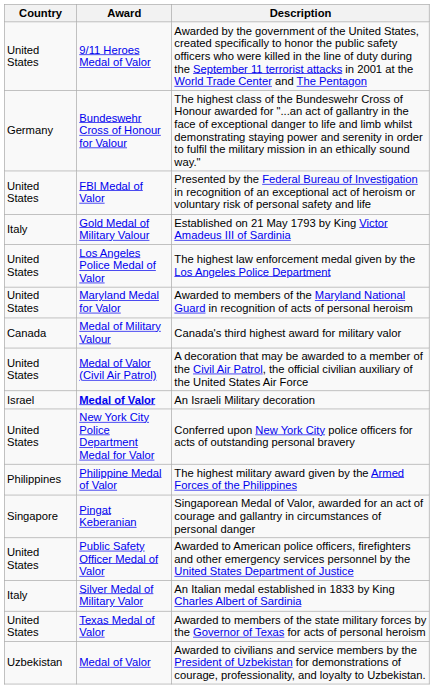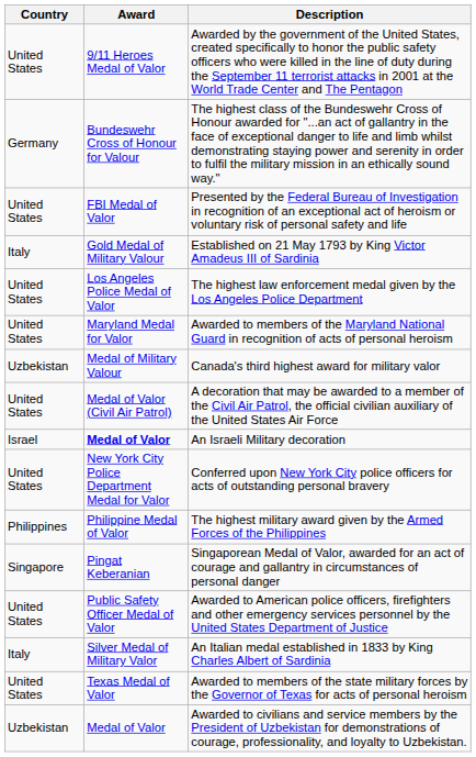 <table class="wikitable sortable">
 <tr>
 <th style="width:6em;">Country</th>
 <th>Award</th>
 <th>Description</th>
 </tr>
 <tr>
 <td>United States</td>
 <td><a href='#'>9/11 Heroes Medal of Valor</a></td>
 <td>Awarded by the government of the United States, created specifically to honor the public safety officers who were killed in the line of duty during the <a href='#'>September 11 terrorist attacks</a> in 2001 at the <a href='#'>World Trade Center</a> and <a href='#'>The Pentagon</a></td>
 </tr>
 <tr>
 <td>Germany</td>
 <td><a href='#'>Bundeswehr Cross of Honour for Valour</a></td>
 <td>The highest class of the Bundeswehr Cross of Honour awarded for "...an act of gallantry in the face of exceptional danger to life and limb whilst demonstrating staying power and serenity in order to fulfil the military mission in an ethically sound way."</td>
 </tr>
 <tr>
 <td>United States</td>
 <td><a href='#'>FBI Medal of Valor</a></td>
 <td>Presented by the <a href='#'>Federal Bureau of Investigation</a> in recognition of an exceptional act of heroism or voluntary risk of personal safety and life</td>
 </tr>
 <tr>
 <td>Italy</td>
 <td><a href='#'>Gold Medal of Military Valour</a></td>
 <td>Established on 21 May 1793 by King <a href='#'>Victor Amadeus III of Sardinia</a></td>
 </tr>
 <tr>
 <td>United States</td>
 <td><a href='#'>Los Angeles Police Medal of Valor</a></td>
 <td>The highest law enforcement medal given by the <a href='#'>Los Angeles Police Department</a></td>
 </tr>
 <tr>
 <td>United States</td>
 <td><a href='#'>Maryland Medal for Valor</a></td>
 <td>Awarded to members of the <a href='#'>Maryland National Guard</a> in recognition of acts of personal heroism</td>
 </tr>
 <tr>
-<td>Canada</td>
+<td>Uzbekistan</td>
 <td><a href='#'>Medal of Military Valour</a></td>
 <td>Canada's third highest award for military valor</td>
 </tr>
 <tr>
 <td>United States</td>
 <td><a href='#'>Medal of Valor (Civil Air Patrol)</a></td>
 <td>A decoration that may be awarded to a member of the <a href='#'>Civil Air Patrol</a>, the official civilian auxiliary of the United States Air Force</td>
 </tr>
 <tr>
 <td>Israel</td>
 <td><strong><a href='#'>Medal of Valor</a></strong></td>
 <td>An Israeli Military decoration</td>
 </tr>
 <tr>
 <td>United States</td>
 <td><a href='#'>New York City Police Department Medal for Valor</a></td>
 <td>Conferred upon <a href='#'>New York City</a> police officers for acts of outstanding personal bravery</td>
 </tr>
 <tr>
 <td>Philippines</td>
 <td><a href='#'>Philippine Medal of Valor</a></td>
 <td>The highest military award given by the <a href='#'>Armed Forces of the Philippines</a></td>
 </tr>
 <tr>
 <td>Singapore</td>
 <td><a href='#'>Pingat Keberanian</a></td>
 <td>Singaporean Medal of Valor, awarded for an act of courage and gallantry in circumstances of personal danger</td>
 </tr>
 <tr>
 <td>United States</td>
 <td><a href='#'>Public Safety Officer Medal of Valor</a></td>
 <td>Awarded to American police officers, firefighters and other emergency services personnel by the <a href='#'>United States Department of Justice</a></td>
 </tr>
 <tr>
 <td>Italy</td>
 <td><a href='#'>Silver Medal of Military Valor</a></td>
 <td>An Italian medal established in 1833 by King <a href='#'>Charles Albert of Sardinia</a></td>
 </tr>
 <tr>
 <td>United States</td>
 <td><a href='#'>Texas Medal of Valor</a></td>
 <td>Awarded to members of the state military forces by the <a href='#'>Governor of Texas</a> for acts of personal heroism</td>
 </tr>
 <tr>
 <td>Uzbekistan</td>
 <td><a href='#'>Medal of Valor</a></td>
 <td>Awarded to civilians and service members by the <a href='#'>President of Uzbekistan</a> for demonstrations of courage, professionality, and loyalty to Uzbekistan.</td>
 </tr>
 </table>
